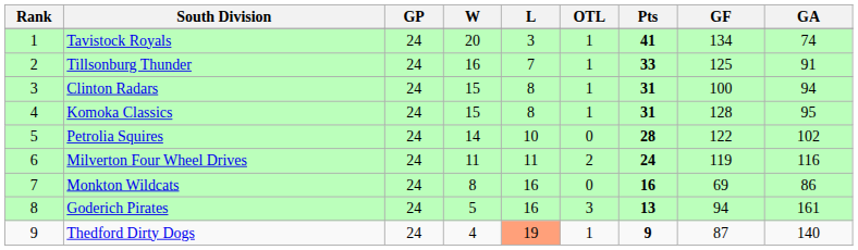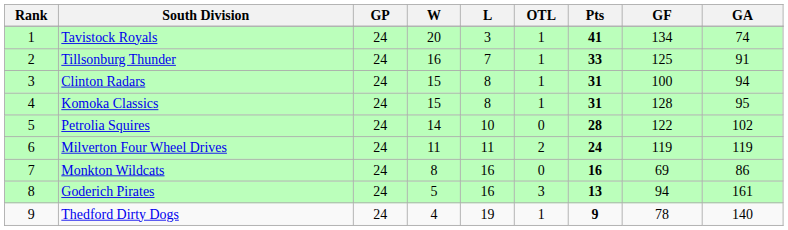 <table class="wikitable" style="text-align:center" width:50em">
 <tr>
 <th bgcolor="#DDDDFF" width="5%">Rank</th>
 <th bgcolor="#DDDDFF" width="27.5%">South Division</th>
 <th bgcolor="#DDDDFF" width="5%">GP</th>
 <th bgcolor="#DDDDFF" width="5%">W</th>
 <th bgcolor="#DDDDFF" width="5%">L</th>
 <th bgcolor="#DDDDFF" width="5%">OTL</th>
 <th bgcolor="#DDDDFF" width="5%">Pts</th>
 <th bgcolor="#DDDDFF" width="7.5%">GF</th>
 <th bgcolor="#DDDDFF" width="7.5%">GA</th>
 </tr>
 <tr>
 </tr>
 <tr bgcolor="#bbffbb">
 <td>1</td>
 <td align=left><a href='#'>Tavistock Royals</a></td>
 <td>24</td>
 <td>20</td>
 <td>3</td>
 <td>1</td>
 <td><strong>41</strong></td>
 <td>134</td>
 <td>74</td>
 </tr>
 <tr bgcolor="#bbffbb">
 <td>2</td>
 <td align=left><a href='#'>Tillsonburg Thunder</a></td>
 <td>24</td>
 <td>16</td>
 <td>7</td>
 <td>1</td>
 <td><strong>33</strong></td>
 <td>125</td>
 <td>91</td>
 </tr>
 <tr bgcolor="#bbffbb">
 <td>3</td>
 <td align=left><a href='#'>Clinton Radars</a></td>
 <td>24</td>
 <td>15</td>
 <td>8</td>
 <td>1</td>
 <td><strong>31</strong></td>
 <td>100</td>
 <td>94</td>
 </tr>
 <tr bgcolor="#bbffbb">
 <td>4</td>
 <td align=left><a href='#'>Komoka Classics</a></td>
 <td>24</td>
 <td>15</td>
 <td>8</td>
 <td>1</td>
 <td><strong>31</strong></td>
 <td>128</td>
 <td>95</td>
 </tr>
 <tr bgcolor="#bbffbb">
 <td>5</td>
 <td align=left><a href='#'>Petrolia Squires</a></td>
 <td>24</td>
 <td>14</td>
 <td>10</td>
 <td>0</td>
 <td><strong>28</strong></td>
 <td>122</td>
 <td>102</td>
 </tr>
 <tr bgcolor="#bbffbb">
 <td>6</td>
 <td align=left><a href='#'>Milverton Four Wheel Drives</a></td>
 <td>24</td>
 <td>11</td>
 <td>11</td>
 <td>2</td>
 <td><strong>24</strong></td>
 <td>119</td>
-<td>116</td>
+<td>119</td>
 </tr>
 <tr bgcolor="#bbffbb">
 <td>7</td>
 <td align=left><a href='#'>Monkton Wildcats</a></td>
 <td>24</td>
 <td>8</td>
 <td>16</td>
 <td>0</td>
 <td><strong>16</strong></td>
 <td>69</td>
 <td>86</td>
 </tr>
 <tr bgcolor="#bbffbb">
 <td>8</td>
 <td align=left><a href='#'>Goderich Pirates</a></td>
 <td>24</td>
 <td>5</td>
 <td>16</td>
 <td>3</td>
 <td><strong>13</strong></td>
 <td>94</td>
 <td>161</td>
 </tr>
 <tr>
 <td>9</td>
 <td align=left><a href='#'>Thedford Dirty Dogs</a></td>
 <td>24</td>
 <td>4</td>
-<td style="background: lightsalmon;">19</td>
+<td>19</td>
 <td>1</td>
 <td><strong>9</strong></td>
-<td>87</td>
+<td>78</td>
 <td>140</td>
 </tr>
 </table>
